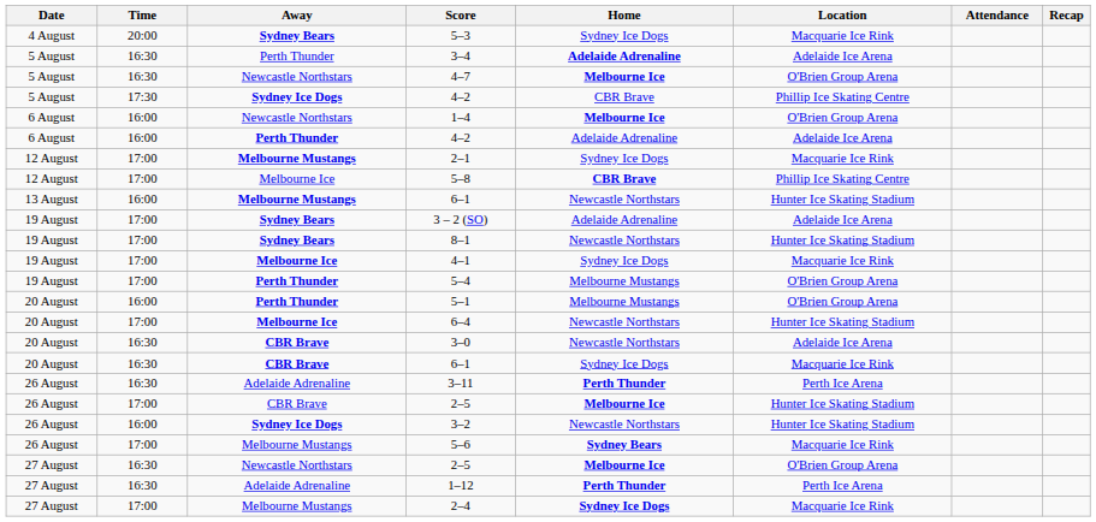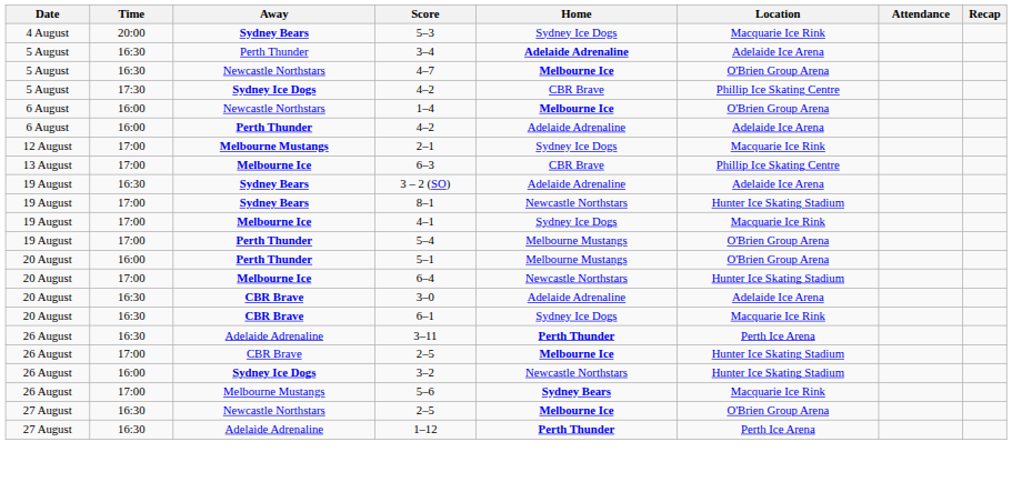 <table class="wikitable" width="85%" style="margin: 1em auto 1em auto">
 <tr>
 <th width="5%">Date</th>
 <th width="5%">Time</th>
 <th width="12%">Away</th>
 <th width="6%">Score</th>
 <th width="12%">Home</th>
 <th width="12%">Location</th>
 <th width="3%">Attendance</th>
 <th width="1%">Recap</th>
 </tr>
 <tr align="center">
 <td>4 August</td>
 <td>20:00</td>
 <td><strong><a href='#'>Sydney Bears</a></strong></td>
 <td>5–3</td>
 <td><a href='#'>Sydney Ice Dogs</a></td>
 <td><a href='#'>Macquarie Ice Rink</a></td>
 <td></td>
 <td></td>
 </tr>
 <tr align="center">
 <td>5 August</td>
 <td>16:30</td>
 <td><a href='#'>Perth Thunder</a></td>
 <td>3–4</td>
 <td><strong><a href='#'>Adelaide Adrenaline</a></strong></td>
 <td><a href='#'>Adelaide Ice Arena</a></td>
 <td></td>
 <td></td>
 </tr>
 <tr align="center">
 <td>5 August</td>
 <td>16:30</td>
 <td><a href='#'>Newcastle Northstars</a></td>
 <td>4–7</td>
 <td><strong><a href='#'>Melbourne Ice</a></strong></td>
 <td><a href='#'>O'Brien Group Arena</a></td>
 <td></td>
 <td></td>
 </tr>
 <tr align="center">
 <td>5 August</td>
 <td>17:30</td>
 <td><strong><a href='#'>Sydney Ice Dogs</a></strong></td>
 <td>4–2</td>
 <td><a href='#'>CBR Brave</a></td>
 <td><a href='#'>Phillip Ice Skating Centre</a></td>
 <td></td>
 <td></td>
 </tr>
 <tr align="center">
 <td>6 August</td>
 <td>16:00</td>
 <td><a href='#'>Newcastle Northstars</a></td>
 <td>1–4</td>
 <td><strong><a href='#'>Melbourne Ice</a></strong></td>
 <td><a href='#'>O'Brien Group Arena</a></td>
 <td></td>
 <td></td>
 </tr>
 <tr align="center">
 <td>6 August</td>
 <td>16:00</td>
 <td><strong><a href='#'>Perth Thunder</a></strong></td>
 <td>4–2</td>
 <td><a href='#'>Adelaide Adrenaline</a></td>
 <td><a href='#'>Adelaide Ice Arena</a></td>
 <td></td>
 <td></td>
 </tr>
 <tr align="center">
 <td>12 August</td>
 <td>17:00</td>
 <td><strong><a href='#'>Melbourne Mustangs</a></strong></td>
 <td>2–1</td>
 <td><a href='#'>Sydney Ice Dogs</a></td>
 <td><a href='#'>Macquarie Ice Rink</a></td>
 <td></td>
 <td></td>
 </tr>
 <tr align="center">
-<td>12 August</td>
+<td>13 August</td>
 <td>17:00</td>
-<td><a href='#'>Melbourne Ice</a></td>
-<td>5–8</td>
-<td><strong><a href='#'>CBR Brave</a></strong></td>
+<td><strong><a href='#'>Melbourne Ice</a></strong></td>
+<td>6–3</td>
+<td><a href='#'>CBR Brave</a></td>
 <td><a href='#'>Phillip Ice Skating Centre</a></td>
 <td></td>
 <td></td>
 </tr>
 <tr align="center">
-<td>13 August</td>
-<td>16:00</td>
-<td><strong><a href='#'>Melbourne Mustangs</a></strong></td>
-<td>6–1</td>
-<td><a href='#'>Newcastle Northstars</a></td>
-<td><a href='#'>Hunter Ice Skating Stadium</a></td>
-<td></td>
-<td></td>
-</tr>
-<tr align="center">
 <td>19 August</td>
-<td>17:00</td>
+<td>16:30</td>
 <td><strong><a href='#'>Sydney Bears</a></strong></td>
 <td>3 – 2 (<a href='#'>SO</a>)</td>
 <td><a href='#'>Adelaide Adrenaline</a></td>
 <td><a href='#'>Adelaide Ice Arena</a></td>
 <td></td>
 <td></td>
 </tr>
 <tr align="center">
 <td>19 August</td>
 <td>17:00</td>
 <td><strong><a href='#'>Sydney Bears</a></strong></td>
 <td>8–1</td>
 <td><a href='#'>Newcastle Northstars</a></td>
 <td><a href='#'>Hunter Ice Skating Stadium</a></td>
 <td></td>
 <td></td>
 </tr>
 <tr align="center">
 <td>19 August</td>
 <td>17:00</td>
 <td><strong><a href='#'>Melbourne Ice</a></strong></td>
 <td>4–1</td>
 <td><a href='#'>Sydney Ice Dogs</a></td>
 <td><a href='#'>Macquarie Ice Rink</a></td>
 <td></td>
 <td></td>
 </tr>
 <tr align="center">
 <td>19 August</td>
 <td>17:00</td>
 <td><strong><a href='#'>Perth Thunder</a></strong></td>
 <td>5–4</td>
 <td><a href='#'>Melbourne Mustangs</a></td>
 <td><a href='#'>O'Brien Group Arena</a></td>
 <td></td>
 <td></td>
 </tr>
 <tr align="center">
 <td>20 August</td>
 <td>16:00</td>
 <td><strong><a href='#'>Perth Thunder</a></strong></td>
 <td>5–1</td>
 <td><a href='#'>Melbourne Mustangs</a></td>
 <td><a href='#'>O'Brien Group Arena</a></td>
 <td></td>
 <td></td>
 </tr>
 <tr align="center">
 <td>20 August</td>
 <td>17:00</td>
 <td><strong><a href='#'>Melbourne Ice</a></strong></td>
 <td>6–4</td>
 <td><a href='#'>Newcastle Northstars</a></td>
 <td><a href='#'>Hunter Ice Skating Stadium</a></td>
 <td></td>
 <td></td>
 </tr>
 <tr align="center">
 <td>20 August</td>
 <td>16:30</td>
 <td><strong><a href='#'>CBR Brave</a></strong></td>
 <td>3–0</td>
-<td><a href='#'>Newcastle Northstars</a></td>
+<td><a href='#'>Adelaide Adrenaline</a></td>
 <td><a href='#'>Adelaide Ice Arena</a></td>
 <td></td>
 <td></td>
 </tr>
 <tr align="center">
 <td>20 August</td>
 <td>16:30</td>
 <td><strong><a href='#'>CBR Brave</a></strong></td>
 <td>6–1</td>
 <td><a href='#'>Sydney Ice Dogs</a></td>
 <td><a href='#'>Macquarie Ice Rink</a></td>
 <td></td>
 <td></td>
 </tr>
 <tr align="center">
 <td>26 August</td>
 <td>16:30</td>
 <td><a href='#'>Adelaide Adrenaline</a></td>
 <td>3–11</td>
 <td><strong><a href='#'>Perth Thunder</a></strong></td>
 <td><a href='#'>Perth Ice Arena</a></td>
 <td></td>
 <td></td>
 </tr>
 <tr align="center">
 <td>26 August</td>
 <td>17:00</td>
 <td><a href='#'>CBR Brave</a></td>
 <td>2–5</td>
 <td><strong><a href='#'>Melbourne Ice</a></strong></td>
 <td><a href='#'>Hunter Ice Skating Stadium</a></td>
 <td></td>
 <td></td>
 </tr>
 <tr align="center">
 <td>26 August</td>
 <td>16:00</td>
 <td><strong><a href='#'>Sydney Ice Dogs</a></strong></td>
 <td>3–2</td>
 <td><a href='#'>Newcastle Northstars</a></td>
 <td><a href='#'>Hunter Ice Skating Stadium</a></td>
 <td></td>
 <td></td>
 </tr>
 <tr align="center">
 <td>26 August</td>
 <td>17:00</td>
 <td><a href='#'>Melbourne Mustangs</a></td>
 <td>5–6</td>
 <td><strong><a href='#'>Sydney Bears</a></strong></td>
 <td><a href='#'>Macquarie Ice Rink</a></td>
 <td></td>
 <td></td>
 </tr>
 <tr align="center">
 <td>27 August</td>
 <td>16:30</td>
 <td><a href='#'>Newcastle Northstars</a></td>
 <td>2–5</td>
 <td><strong><a href='#'>Melbourne Ice</a></strong></td>
 <td><a href='#'>O'Brien Group Arena</a></td>
 <td></td>
 <td></td>
 </tr>
 <tr align="center">
 <td>27 August</td>
 <td>16:30</td>
 <td><a href='#'>Adelaide Adrenaline</a></td>
 <td>1–12</td>
 <td><strong><a href='#'>Perth Thunder</a></strong></td>
 <td><a href='#'>Perth Ice Arena</a></td>
 <td></td>
 <td></td>
 </tr>
-<tr align="center">
-<td>27 August</td>
-<td>17:00</td>
-<td><a href='#'>Melbourne Mustangs</a></td>
-<td>2–4</td>
-<td><strong><a href='#'>Sydney Ice Dogs</a></strong></td>
-<td><a href='#'>Macquarie Ice Rink</a></td>
-<td></td>
-<td></td>
-</tr>
 </table>
